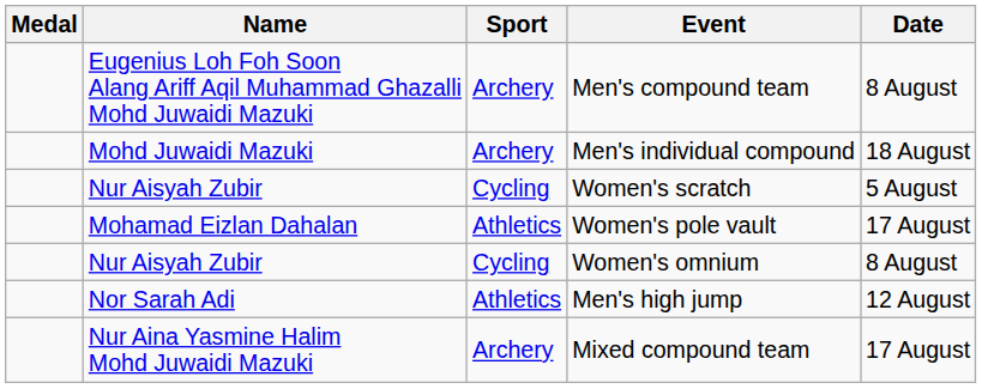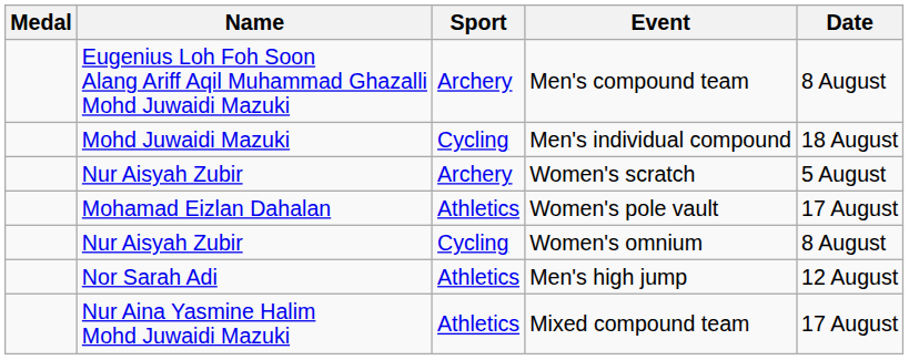 <table class="wikitable sortable" style="font-size: 95%;">
 <tr>
 <th>Medal</th>
 <th>Name</th>
 <th>Sport</th>
 <th>Event</th>
 <th>Date</th>
 </tr>
 <tr>
 <td></td>
 <td><a href='#'>Eugenius Loh Foh Soon</a><br><a href='#'>Alang Ariff Aqil Muhammad Ghazalli</a><br><a href='#'>Mohd Juwaidi Mazuki</a></td>
 <td><a href='#'>Archery</a></td>
 <td>Men's compound team</td>
 <td>8 August</td>
 </tr>
 <tr>
 <td></td>
 <td><a href='#'>Mohd Juwaidi Mazuki</a></td>
-<td><a href='#'>Archery</a></td>
+<td><a href='#'>Cycling</a></td>
 <td>Men's individual compound</td>
 <td>18 August</td>
 </tr>
 <tr>
 <td></td>
 <td><a href='#'>Nur Aisyah Zubir</a></td>
-<td><a href='#'>Cycling</a></td>
+<td><a href='#'>Archery</a></td>
 <td>Women's scratch</td>
 <td>5 August</td>
 </tr>
 <tr>
 <td></td>
 <td><a href='#'>Mohamad Eizlan Dahalan</a></td>
 <td><a href='#'>Athletics</a></td>
 <td>Women's pole vault</td>
 <td>17 August</td>
 </tr>
 <tr>
 <td></td>
 <td><a href='#'>Nur Aisyah Zubir</a></td>
 <td><a href='#'>Cycling</a></td>
 <td>Women's omnium</td>
 <td>8 August</td>
 </tr>
 <tr>
 <td></td>
 <td><a href='#'>Nor Sarah Adi</a></td>
 <td><a href='#'>Athletics</a></td>
 <td>Men's high jump</td>
 <td>12 August</td>
 </tr>
 <tr>
 <td></td>
 <td><a href='#'>Nur Aina Yasmine Halim</a><br><a href='#'>Mohd Juwaidi Mazuki</a></td>
-<td><a href='#'>Archery</a></td>
+<td><a href='#'>Athletics</a></td>
 <td>Mixed compound team</td>
 <td>17 August</td>
 </tr>
 </table>
